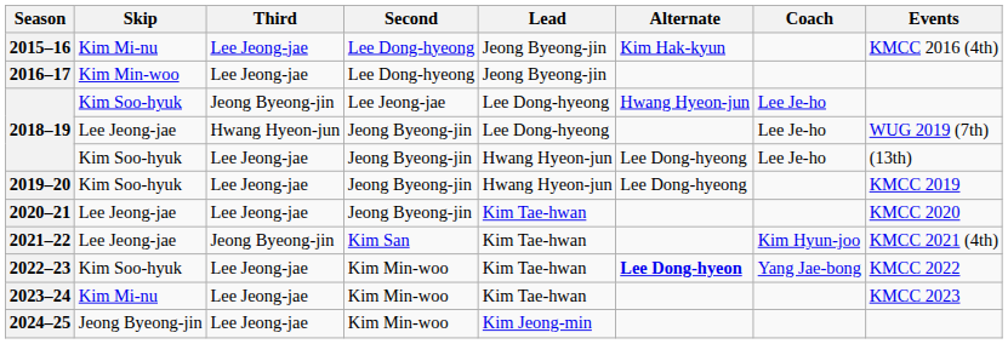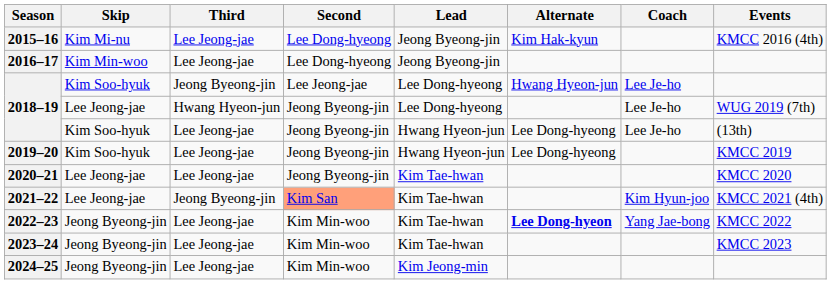 <table class="wikitable">
 <tr>
 <th scope="col">Season</th>
 <th scope="col">Skip</th>
 <th scope="col">Third</th>
 <th scope="col">Second</th>
 <th scope="col">Lead</th>
 <th scope="col">Alternate</th>
 <th scope="col">Coach</th>
 <th scope="col">Events</th>
 </tr>
 <tr>
 <th scope="row">2015–16</th>
 <td><a href='#'>Kim Mi-nu</a></td>
 <td><a href='#'>Lee Jeong-jae</a></td>
 <td><a href='#'>Lee Dong-hyeong</a></td>
 <td>Jeong Byeong-jin</td>
 <td><a href='#'>Kim Hak-kyun</a></td>
 <td></td>
 <td><a href='#'>KMCC</a> 2016 (4th)</td>
 </tr>
 <tr>
 <th scope="row">2016–17</th>
 <td><a href='#'>Kim Min-woo</a></td>
 <td>Lee Jeong-jae</td>
 <td>Lee Dong-hyeong</td>
 <td>Jeong Byeong-jin</td>
 <td></td>
 <td></td>
 <td></td>
 </tr>
 <tr>
 <th scope="row" rowspan=3>2018–19</th>
 <td><a href='#'>Kim Soo-hyuk</a></td>
 <td>Jeong Byeong-jin</td>
 <td>Lee Jeong-jae</td>
 <td>Lee Dong-hyeong</td>
 <td><a href='#'>Hwang Hyeon-jun</a></td>
 <td><a href='#'>Lee Je-ho</a></td>
 <td> </td>
 </tr>
 <tr>
 <td>Lee Jeong-jae</td>
 <td>Hwang Hyeon-jun</td>
 <td>Jeong Byeong-jin</td>
 <td>Lee Dong-hyeong</td>
 <td></td>
 <td>Lee Je-ho</td>
 <td><a href='#'>WUG 2019</a> (7th)</td>
 </tr>
 <tr>
 <td>Kim Soo-hyuk</td>
 <td>Lee Jeong-jae</td>
 <td>Jeong Byeong-jin</td>
 <td>Hwang Hyeon-jun</td>
 <td>Lee Dong-hyeong</td>
 <td>Lee Je-ho</td>
 <td> (13th)</td>
 </tr>
 <tr>
 <th scope="row">2019–20</th>
 <td>Kim Soo-hyuk</td>
 <td>Lee Jeong-jae</td>
 <td>Jeong Byeong-jin</td>
 <td>Hwang Hyeon-jun</td>
 <td>Lee Dong-hyeong</td>
 <td></td>
 <td><a href='#'>KMCC 2019</a> </td>
 </tr>
 <tr>
 <th scope="row">2020–21</th>
 <td>Lee Jeong-jae</td>
 <td>Lee Jeong-jae</td>
 <td>Jeong Byeong-jin</td>
 <td><a href='#'>Kim Tae-hwan</a></td>
 <td></td>
 <td></td>
 <td><a href='#'>KMCC 2020</a> </td>
 </tr>
 <tr>
 <th scope="row">2021–22</th>
 <td>Lee Jeong-jae</td>
 <td>Jeong Byeong-jin</td>
-<td><a href='#'>Kim San</a></td>
+<td style="background: lightsalmon;"><a href='#'>Kim San</a></td>
 <td>Kim Tae-hwan</td>
 <td></td>
 <td><a href='#'>Kim Hyun-joo</a></td>
 <td><a href='#'>KMCC 2021</a> (4th)</td>
 </tr>
 <tr>
 <th scope="row">2022–23</th>
-<td>Kim Soo-hyuk</td>
+<td>Jeong Byeong-jin</td>
 <td>Lee Jeong-jae</td>
 <td>Kim Min-woo</td>
 <td>Kim Tae-hwan</td>
 <td><strong><a href='#'>Lee Dong-hyeon</a></strong></td>
 <td><a href='#'>Yang Jae-bong</a></td>
 <td><a href='#'>KMCC 2022</a> </td>
 </tr>
 <tr>
 <th scope="row">2023–24</th>
-<td><a href='#'>Kim Mi-nu</a></td>
+<td>Jeong Byeong-jin</td>
 <td>Lee Jeong-jae</td>
 <td>Kim Min-woo</td>
 <td>Kim Tae-hwan</td>
 <td></td>
 <td></td>
 <td><a href='#'>KMCC 2023</a> </td>
 </tr>
 <tr>
 <th scope="row">2024–25</th>
 <td>Jeong Byeong-jin</td>
 <td>Lee Jeong-jae</td>
 <td>Kim Min-woo</td>
 <td><a href='#'>Kim Jeong-min</a></td>
 <td></td>
 <td></td>
 <td></td>
 </tr>
 </table>
